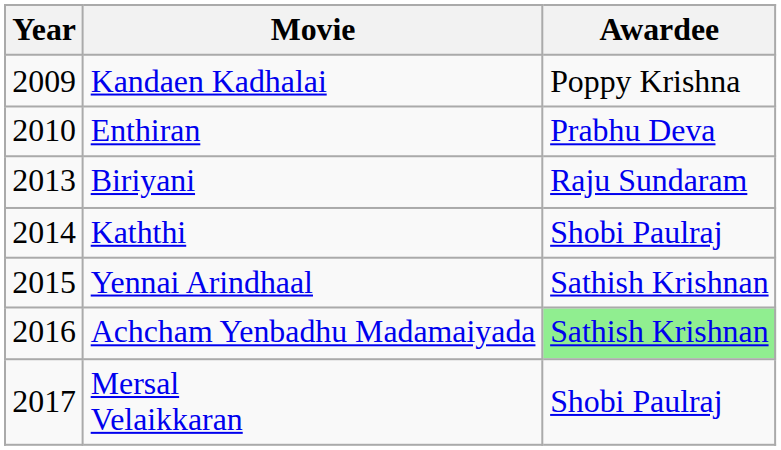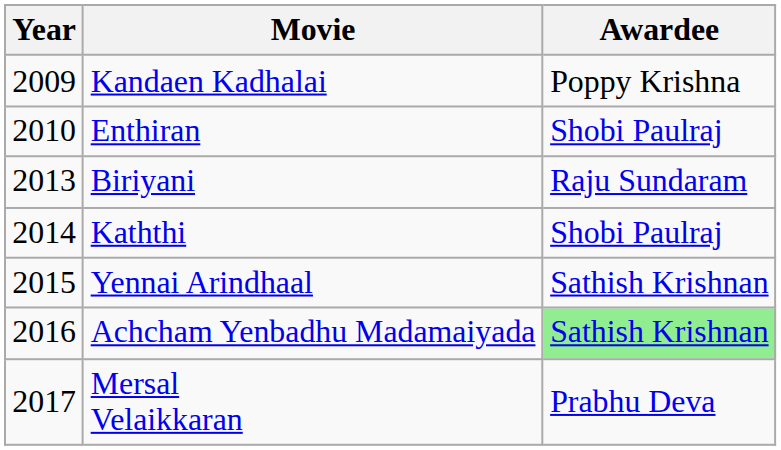 <table class="wikitable">
 <tr>
 <th>Year</th>
 <th>Movie</th>
 <th>Awardee</th>
 </tr>
 <tr>
 <td>2009</td>
 <td><a href='#'>Kandaen Kadhalai</a></td>
 <td>Poppy Krishna</td>
 </tr>
 <tr>
 <td>2010</td>
 <td><a href='#'>Enthiran</a></td>
-<td><a href='#'>Prabhu Deva</a></td>
+<td><a href='#'>Shobi Paulraj</a></td>
 </tr>
 <tr>
 <td>2013</td>
 <td><a href='#'>Biriyani</a></td>
 <td><a href='#'>Raju Sundaram</a></td>
 </tr>
 <tr>
 <td>2014</td>
 <td><a href='#'>Kaththi</a></td>
 <td><a href='#'>Shobi Paulraj</a></td>
 </tr>
 <tr>
 <td>2015</td>
 <td><a href='#'>Yennai Arindhaal</a></td>
 <td><a href='#'>Sathish Krishnan</a></td>
 </tr>
 <tr>
 <td>2016</td>
 <td><a href='#'>Achcham Yenbadhu Madamaiyada</a></td>
 <td style="background: lightgreen;"><a href='#'>Sathish Krishnan</a></td>
 </tr>
 <tr>
 <td>2017</td>
 <td><a href='#'>Mersal</a> <br> <a href='#'>Velaikkaran</a></td>
-<td><a href='#'>Shobi Paulraj</a></td>
+<td><a href='#'>Prabhu Deva</a></td>
 </tr>
 </table>
